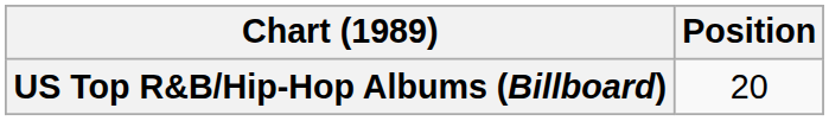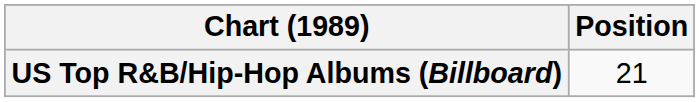 <table class="wikitable plainrowheaders" style="text-align:center">
 <tr>
 <th scope="col">Chart (1989)</th>
 <th scope="col">Position</th>
 </tr>
 <tr>
 <th scope="row">US Top R&B/Hip-Hop Albums (<em>Billboard</em>)</th>
-<td>20</td>
+<td>21</td>
 </tr>
 </table>
